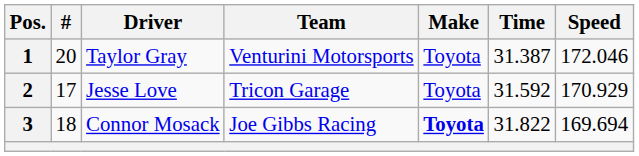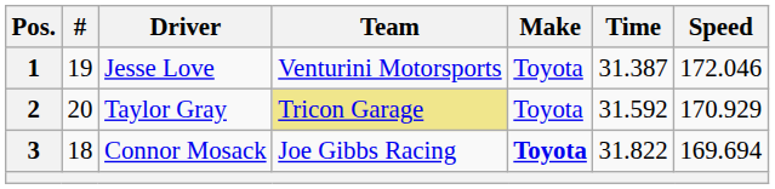 <table class="wikitable" style="font-size:95%">
 <tr>
 <th>Pos.</th>
 <th>#</th>
 <th>Driver</th>
 <th>Team</th>
 <th>Make</th>
 <th>Time</th>
 <th>Speed</th>
 </tr>
 <tr>
 <th>1</th>
-<td>20</td>
-<td><a href='#'>Taylor Gray</a></td>
+<td>19</td>
+<td><a href='#'>Jesse Love</a></td>
 <td><a href='#'>Venturini Motorsports</a></td>
 <td><a href='#'>Toyota</a></td>
 <td>31.387</td>
 <td>172.046</td>
 </tr>
 <tr>
 <th>2</th>
-<td>17</td>
-<td><a href='#'>Jesse Love</a></td>
-<td><a href='#'>Tricon Garage</a></td>
+<td>20</td>
+<td><a href='#'>Taylor Gray</a></td>
+<td style="background: khaki;"><a href='#'>Tricon Garage</a></td>
 <td><a href='#'>Toyota</a></td>
 <td>31.592</td>
 <td>170.929</td>
 </tr>
 <tr>
 <th>3</th>
 <td>18</td>
 <td><a href='#'>Connor Mosack</a></td>
 <td><a href='#'>Joe Gibbs Racing</a></td>
 <td><strong><a href='#'>Toyota</a></strong></td>
 <td>31.822</td>
 <td>169.694</td>
 </tr>
 <tr>
 <th colspan="7"></th>
 </tr>
 </table>
